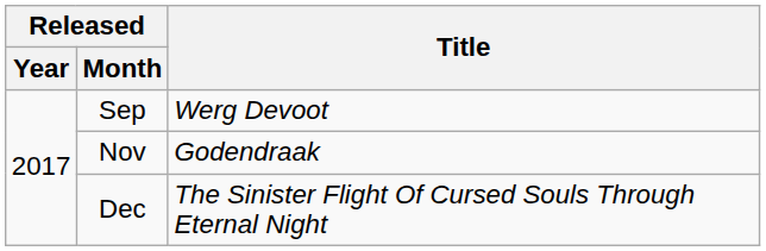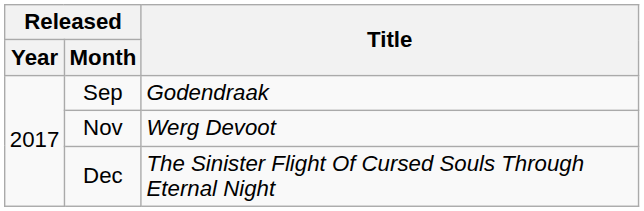 <table class="wikitable">
 <tr>
 <th colspan="2">Released</th>
 <th rowspan="2" width="350">Title</th>
 </tr>
 <tr>
 <th style="width:33px;">Year</th>
 <th style="width:44px;">Month</th>
 </tr>
 <tr>
 <td rowspan="3">2017</td>
 <td align="center">Sep</td>
-<td><em>Werg Devoot</em></td>
+<td><em>Godendraak</em></td>
 </tr>
 <tr>
 <td align="center">Nov</td>
-<td><em>Godendraak</em></td>
+<td><em>Werg Devoot</em></td>
 </tr>
 <tr>
 <td align="center">Dec</td>
 <td><em>The Sinister Flight Of Cursed Souls Through Eternal Night</em></td>
 </tr>
 </table>
